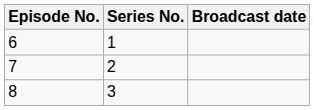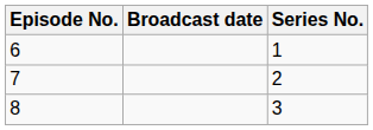 <table class="wikitable">
 <tr>
 <th>Episode No.</th>
+<th>Broadcast date</th>
 <th>Series No.</th>
-<th>Broadcast date</th>
 </tr>
 <tr>
 <td>6</td>
+<td></td>
 <td>1</td>
-<td></td>
 </tr>
 <tr>
 <td>7</td>
+<td></td>
 <td>2</td>
-<td></td>
 </tr>
 <tr>
 <td>8</td>
+<td></td>
 <td>3</td>
-<td></td>
 </tr>
 </table>
